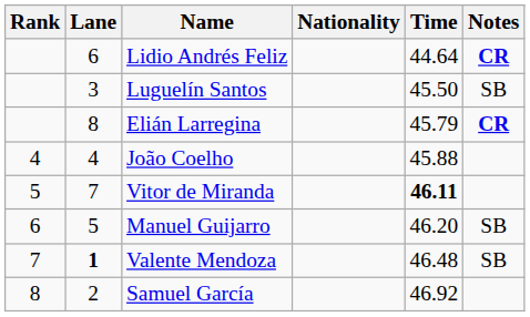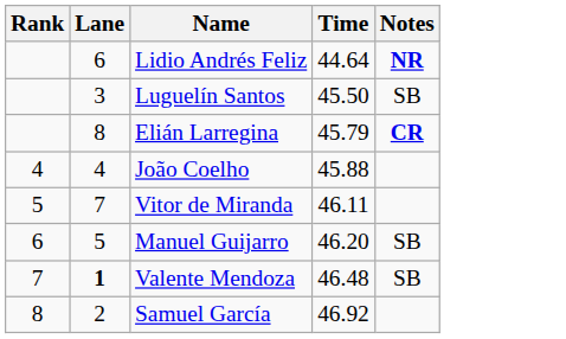 <table class="wikitable sortable" style="text-align:center">
 <tr>
 <th>Rank</th>
 <th>Lane</th>
 <th>Name</th>
-<th>Nationality</th>
 <th>Time</th>
 <th>Notes</th>
 </tr>
 <tr>
 <td></td>
 <td>6</td>
 <td align=left><a href='#'>Lidio Andrés Feliz</a></td>
-<td align=left></td>
 <td>44.64</td>
-<td><strong><a href='#'>CR</a></strong></td>
+<td><strong><a href='#'>NR</a></strong></td>
 </tr>
 <tr>
 <td></td>
 <td>3</td>
 <td align=left><a href='#'>Luguelín Santos</a></td>
-<td align=left></td>
 <td>45.50</td>
 <td>SB</td>
 </tr>
 <tr>
 <td></td>
 <td>8</td>
 <td align=left><a href='#'>Elián Larregina</a></td>
-<td align=left></td>
 <td>45.79</td>
 <td><strong><a href='#'>CR</a></strong></td>
 </tr>
 <tr>
 <td>4</td>
 <td>4</td>
 <td align=left><a href='#'>João Coelho</a></td>
-<td align=left></td>
 <td>45.88</td>
 <td></td>
 </tr>
 <tr>
 <td>5</td>
 <td>7</td>
 <td align=left><a href='#'>Vitor de Miranda</a></td>
-<td align=left></td>
-<td><strong>46.11</strong></td>
+<td>46.11</td>
 <td></td>
 </tr>
 <tr>
 <td>6</td>
 <td>5</td>
 <td align=left><a href='#'>Manuel Guijarro</a></td>
-<td align=left></td>
 <td>46.20</td>
 <td>SB</td>
 </tr>
 <tr>
 <td>7</td>
 <td><strong>1</strong></td>
 <td align=left><a href='#'>Valente Mendoza</a></td>
-<td align=left></td>
 <td>46.48</td>
 <td>SB</td>
 </tr>
 <tr>
 <td>8</td>
 <td>2</td>
 <td align=left><a href='#'>Samuel García</a></td>
-<td align=left></td>
 <td>46.92</td>
 <td></td>
 </tr>
 </table>
